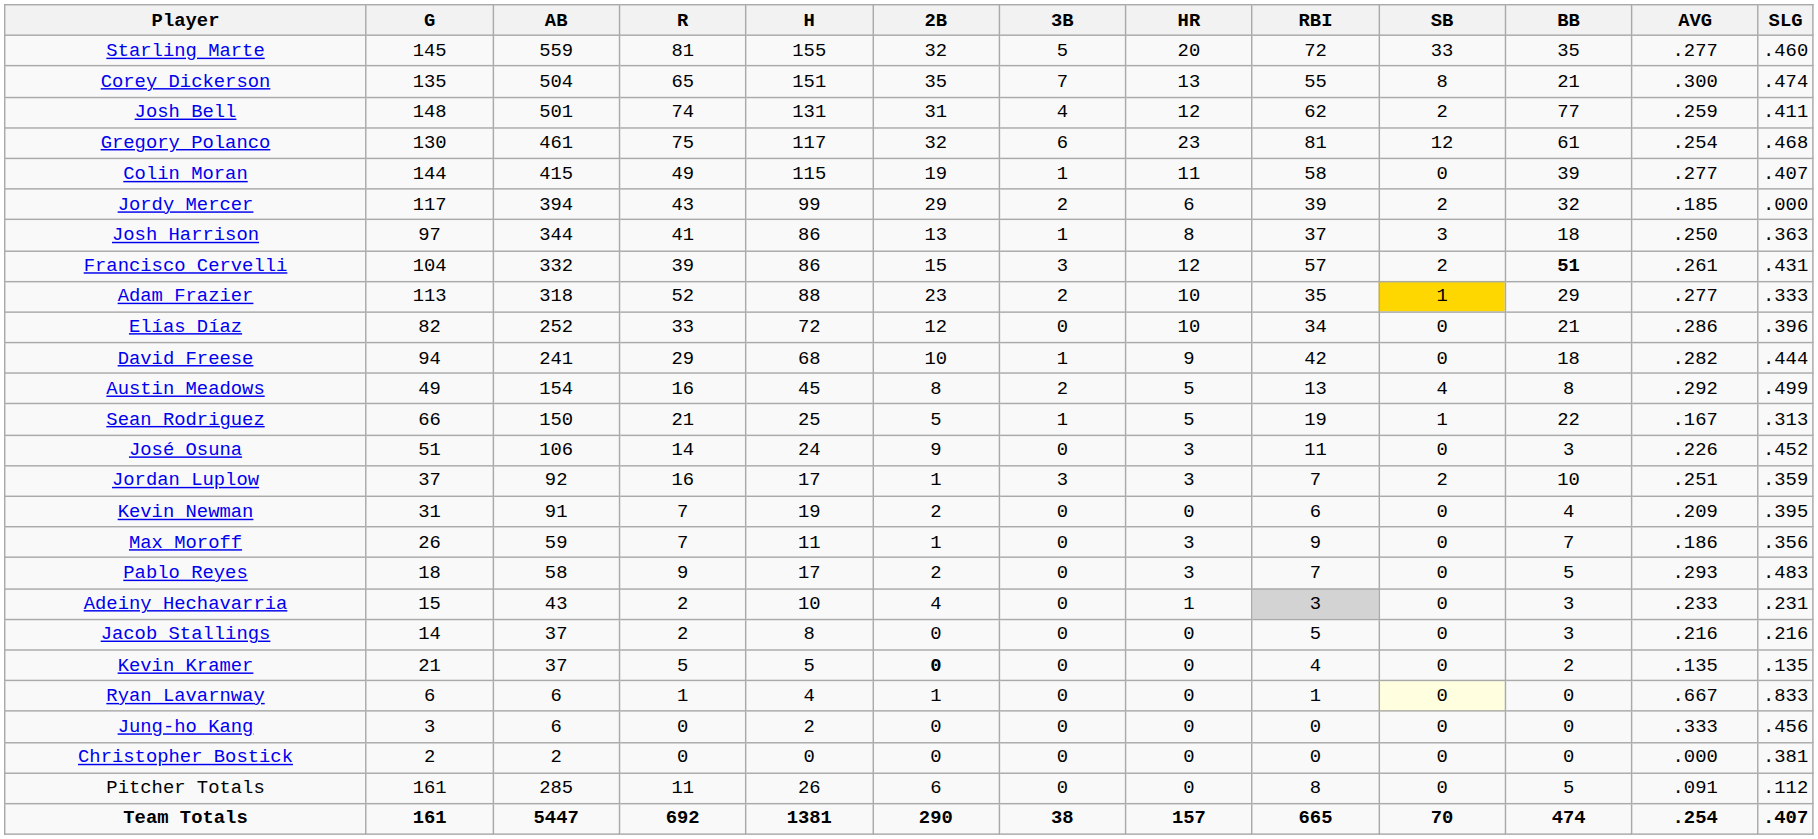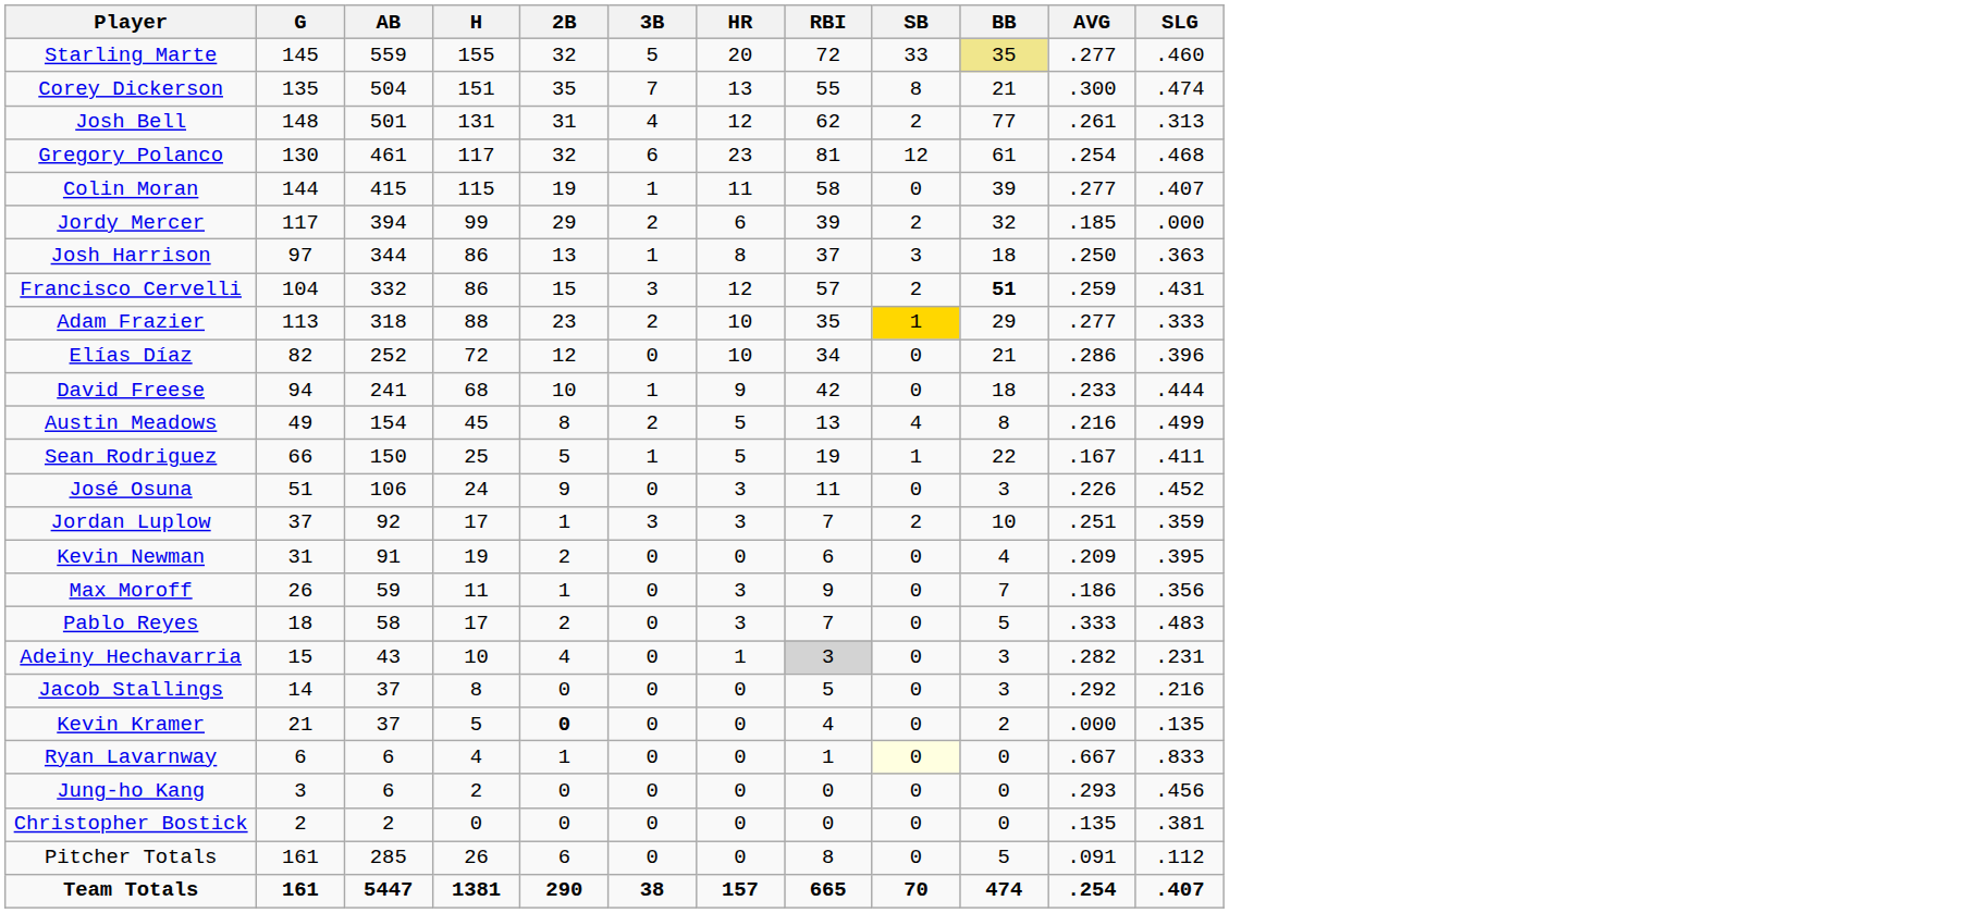 <table class=wikitable style="text-align:center">
 <tr>
 <th bgcolor=#DDDDFF; width="20%">Player</th>
 <th bgcolor=#DDDDFF; width="7%">G</th>
 <th bgcolor=#DDDDFF; width="7%">AB</th>
-<th bgcolor=#DDDDFF; width="7%">R</th>
 <th bgcolor=#DDDDFF; width="7%">H</th>
 <th bgcolor=#DDDDFF; width="7%">2B</th>
 <th bgcolor=#DDDDFF; width="7%">3B</th>
 <th bgcolor=#DDDDFF; width="7%">HR</th>
 <th bgcolor=#DDDDFF; width="7%">RBI</th>
 <th bgcolor=#DDDDFF; width="7%">SB</th>
 <th bgcolor=#DDDDFF; width="7%">BB</th>
 <th bgcolor=#DDDDFF; width="7%">AVG</th>
 <th bgcolor=#DDDDFF; width="7%">SLG</th>
 </tr>
 <tr>
 <td><a href='#'>Starling Marte</a></td>
 <td>145</td>
 <td>559</td>
-<td>81</td>
 <td>155</td>
 <td>32</td>
 <td>5</td>
 <td>20</td>
 <td>72</td>
 <td>33</td>
-<td>35</td>
+<td style="background: khaki;">35</td>
 <td>.277</td>
 <td>.460</td>
 </tr>
 <tr>
 <td><a href='#'>Corey Dickerson</a></td>
 <td>135</td>
 <td>504</td>
-<td>65</td>
 <td>151</td>
 <td>35</td>
 <td>7</td>
 <td>13</td>
 <td>55</td>
 <td>8</td>
 <td>21</td>
 <td>.300</td>
 <td>.474</td>
 </tr>
 <tr>
 <td><a href='#'>Josh Bell</a></td>
 <td>148</td>
 <td>501</td>
-<td>74</td>
 <td>131</td>
 <td>31</td>
 <td>4</td>
 <td>12</td>
 <td>62</td>
 <td>2</td>
 <td>77</td>
-<td>.259</td>
-<td>.411</td>
+<td>.261</td>
+<td>.313</td>
 </tr>
 <tr>
 <td><a href='#'>Gregory Polanco</a></td>
 <td>130</td>
 <td>461</td>
-<td>75</td>
 <td>117</td>
 <td>32</td>
 <td>6</td>
 <td>23</td>
 <td>81</td>
 <td>12</td>
 <td>61</td>
 <td>.254</td>
 <td>.468</td>
 </tr>
 <tr>
 <td><a href='#'>Colin Moran</a></td>
 <td>144</td>
 <td>415</td>
-<td>49</td>
 <td>115</td>
 <td>19</td>
 <td>1</td>
 <td>11</td>
 <td>58</td>
 <td>0</td>
 <td>39</td>
 <td>.277</td>
 <td>.407</td>
 </tr>
 <tr>
 <td><a href='#'>Jordy Mercer</a></td>
 <td>117</td>
 <td>394</td>
-<td>43</td>
 <td>99</td>
 <td>29</td>
 <td>2</td>
 <td>6</td>
 <td>39</td>
 <td>2</td>
 <td>32</td>
 <td>.185</td>
 <td>.000</td>
 </tr>
 <tr>
 <td><a href='#'>Josh Harrison</a></td>
 <td>97</td>
 <td>344</td>
-<td>41</td>
 <td>86</td>
 <td>13</td>
 <td>1</td>
 <td>8</td>
 <td>37</td>
 <td>3</td>
 <td>18</td>
 <td>.250</td>
 <td>.363</td>
 </tr>
 <tr>
 <td><a href='#'>Francisco Cervelli</a></td>
 <td>104</td>
 <td>332</td>
-<td>39</td>
 <td>86</td>
 <td>15</td>
 <td>3</td>
 <td>12</td>
 <td>57</td>
 <td>2</td>
 <td><strong>51</strong></td>
-<td>.261</td>
+<td>.259</td>
 <td>.431</td>
 </tr>
 <tr>
 <td><a href='#'>Adam Frazier</a></td>
 <td>113</td>
 <td>318</td>
-<td>52</td>
 <td>88</td>
 <td>23</td>
 <td>2</td>
 <td>10</td>
 <td>35</td>
 <td style="background: gold;">1</td>
 <td>29</td>
 <td>.277</td>
 <td>.333</td>
 </tr>
 <tr>
 <td><a href='#'>Elías Díaz</a></td>
 <td>82</td>
 <td>252</td>
-<td>33</td>
 <td>72</td>
 <td>12</td>
 <td>0</td>
 <td>10</td>
 <td>34</td>
 <td>0</td>
 <td>21</td>
 <td>.286</td>
 <td>.396</td>
 </tr>
 <tr>
 <td><a href='#'>David Freese</a></td>
 <td>94</td>
 <td>241</td>
-<td>29</td>
 <td>68</td>
 <td>10</td>
 <td>1</td>
 <td>9</td>
 <td>42</td>
 <td>0</td>
 <td>18</td>
-<td>.282</td>
+<td>.233</td>
 <td>.444</td>
 </tr>
 <tr>
 <td><a href='#'>Austin Meadows</a></td>
 <td>49</td>
 <td>154</td>
-<td>16</td>
 <td>45</td>
 <td>8</td>
 <td>2</td>
 <td>5</td>
 <td>13</td>
 <td>4</td>
 <td>8</td>
-<td>.292</td>
+<td>.216</td>
 <td>.499</td>
 </tr>
 <tr>
 <td><a href='#'>Sean Rodriguez</a></td>
 <td>66</td>
 <td>150</td>
-<td>21</td>
 <td>25</td>
 <td>5</td>
 <td>1</td>
 <td>5</td>
 <td>19</td>
 <td>1</td>
 <td>22</td>
 <td>.167</td>
-<td>.313</td>
+<td>.411</td>
 </tr>
 <tr>
 <td><a href='#'>José Osuna</a></td>
 <td>51</td>
 <td>106</td>
-<td>14</td>
 <td>24</td>
 <td>9</td>
 <td>0</td>
 <td>3</td>
 <td>11</td>
 <td>0</td>
 <td>3</td>
 <td>.226</td>
 <td>.452</td>
 </tr>
 <tr>
 <td><a href='#'>Jordan Luplow</a></td>
 <td>37</td>
 <td>92</td>
-<td>16</td>
 <td>17</td>
 <td>1</td>
 <td>3</td>
 <td>3</td>
 <td>7</td>
 <td>2</td>
 <td>10</td>
 <td>.251</td>
 <td>.359</td>
 </tr>
 <tr>
 <td><a href='#'>Kevin Newman</a></td>
 <td>31</td>
 <td>91</td>
-<td>7</td>
 <td>19</td>
 <td>2</td>
 <td>0</td>
 <td>0</td>
 <td>6</td>
 <td>0</td>
 <td>4</td>
 <td>.209</td>
 <td>.395</td>
 </tr>
 <tr>
 <td><a href='#'>Max Moroff</a></td>
 <td>26</td>
 <td>59</td>
-<td>7</td>
 <td>11</td>
 <td>1</td>
 <td>0</td>
 <td>3</td>
 <td>9</td>
 <td>0</td>
 <td>7</td>
 <td>.186</td>
 <td>.356</td>
 </tr>
 <tr>
 <td><a href='#'>Pablo Reyes</a></td>
 <td>18</td>
 <td>58</td>
-<td>9</td>
 <td>17</td>
 <td>2</td>
 <td>0</td>
 <td>3</td>
 <td>7</td>
 <td>0</td>
 <td>5</td>
-<td>.293</td>
+<td>.333</td>
 <td>.483</td>
 </tr>
 <tr>
 <td><a href='#'>Adeiny Hechavarria</a></td>
 <td>15</td>
 <td>43</td>
-<td>2</td>
 <td>10</td>
 <td>4</td>
 <td>0</td>
 <td>1</td>
 <td style="background: lightgrey;">3</td>
 <td>0</td>
 <td>3</td>
-<td>.233</td>
+<td>.282</td>
 <td>.231</td>
 </tr>
 <tr>
 <td><a href='#'>Jacob Stallings</a></td>
 <td>14</td>
 <td>37</td>
-<td>2</td>
 <td>8</td>
 <td>0</td>
 <td>0</td>
 <td>0</td>
 <td>5</td>
 <td>0</td>
 <td>3</td>
-<td>.216</td>
+<td>.292</td>
 <td>.216</td>
 </tr>
 <tr>
 <td><a href='#'>Kevin Kramer</a></td>
 <td>21</td>
 <td>37</td>
 <td>5</td>
-<td>5</td>
 <td><strong>0</strong></td>
 <td>0</td>
 <td>0</td>
 <td>4</td>
 <td>0</td>
 <td>2</td>
-<td>.135</td>
+<td>.000</td>
 <td>.135</td>
 </tr>
 <tr>
 <td><a href='#'>Ryan Lavarnway</a></td>
 <td>6</td>
 <td>6</td>
-<td>1</td>
 <td>4</td>
 <td>1</td>
 <td>0</td>
 <td>0</td>
 <td>1</td>
 <td style="background: lightyellow;">0</td>
 <td>0</td>
 <td>.667</td>
 <td>.833</td>
 </tr>
 <tr>
 <td><a href='#'>Jung-ho Kang</a></td>
 <td>3</td>
 <td>6</td>
-<td>0</td>
 <td>2</td>
 <td>0</td>
 <td>0</td>
 <td>0</td>
 <td>0</td>
 <td>0</td>
 <td>0</td>
-<td>.333</td>
+<td>.293</td>
 <td>.456</td>
 </tr>
 <tr>
 <td><a href='#'>Christopher Bostick</a></td>
 <td>2</td>
 <td>2</td>
 <td>0</td>
 <td>0</td>
 <td>0</td>
 <td>0</td>
 <td>0</td>
 <td>0</td>
 <td>0</td>
-<td>0</td>
-<td>.000</td>
+<td>.135</td>
 <td>.381</td>
 </tr>
 <tr>
 <td>Pitcher Totals</td>
 <td>161</td>
 <td>285</td>
-<td>11</td>
 <td>26</td>
 <td>6</td>
 <td>0</td>
 <td>0</td>
 <td>8</td>
 <td>0</td>
 <td>5</td>
 <td>.091</td>
 <td>.112</td>
 </tr>
 <tr>
 <td><strong>Team Totals</strong></td>
 <td><strong>161</strong></td>
 <td><strong>5447</strong></td>
-<td><strong>692</strong></td>
 <td><strong>1381</strong></td>
 <td><strong>290</strong></td>
 <td><strong>38</strong></td>
 <td><strong>157</strong></td>
 <td><strong>665</strong></td>
 <td><strong>70</strong></td>
 <td><strong>474</strong></td>
 <td><strong>.254</strong></td>
 <td><strong>.407</strong></td>
 </tr>
 </table>
